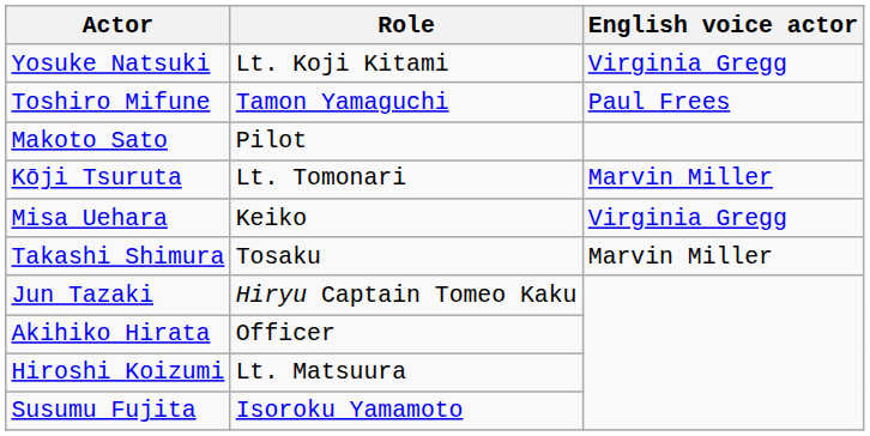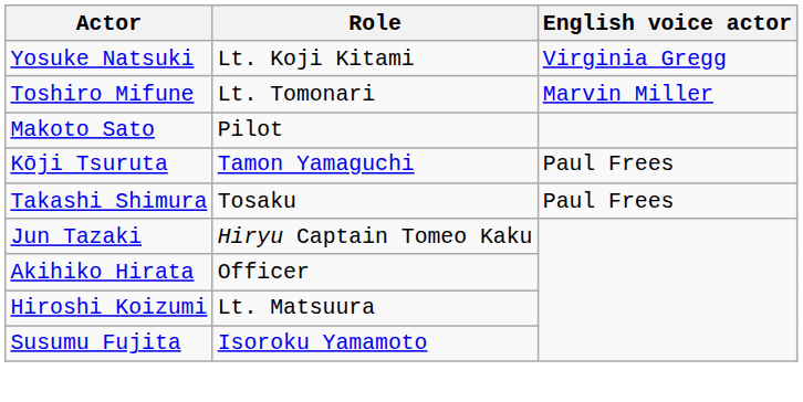 <table class="wikitable">
 <tr>
 <th>Actor</th>
 <th>Role</th>
 <th>English voice actor</th>
 </tr>
 <tr>
 <td><a href='#'>Yosuke Natsuki</a></td>
 <td>Lt. Koji Kitami</td>
 <td><a href='#'>Virginia Gregg</a></td>
 </tr>
 <tr>
 <td><a href='#'>Toshiro Mifune</a></td>
-<td><a href='#'>Tamon Yamaguchi</a></td>
-<td><a href='#'>Paul Frees</a></td>
+<td>Lt. Tomonari</td>
+<td><a href='#'>Marvin Miller</a></td>
 </tr>
 <tr>
 <td><a href='#'>Makoto Sato</a></td>
 <td>Pilot</td>
 </tr>
 <tr>
 <td><a href='#'>Kōji Tsuruta</a></td>
-<td>Lt. Tomonari</td>
-<td><a href='#'>Marvin Miller</a></td>
-</tr>
-<tr>
-<td><a href='#'>Misa Uehara</a></td>
-<td>Keiko</td>
-<td><a href='#'>Virginia Gregg</a></td>
+<td><a href='#'>Tamon Yamaguchi</a></td>
+<td>Paul Frees</td>
 </tr>
 <tr>
 <td><a href='#'>Takashi Shimura</a></td>
 <td>Tosaku</td>
-<td>Marvin Miller</td>
+<td>Paul Frees</td>
 </tr>
 <tr>
 <td><a href='#'>Jun Tazaki</a></td>
 <td><em>Hiryu</em> Captain Tomeo Kaku</td>
 </tr>
 <tr>
 <td><a href='#'>Akihiko Hirata</a></td>
 <td>Officer</td>
 </tr>
 <tr>
 <td><a href='#'>Hiroshi Koizumi</a></td>
 <td>Lt. Matsuura</td>
 </tr>
 <tr>
 <td><a href='#'>Susumu Fujita</a></td>
 <td><a href='#'>Isoroku Yamamoto</a></td>
 </tr>
 </table>
